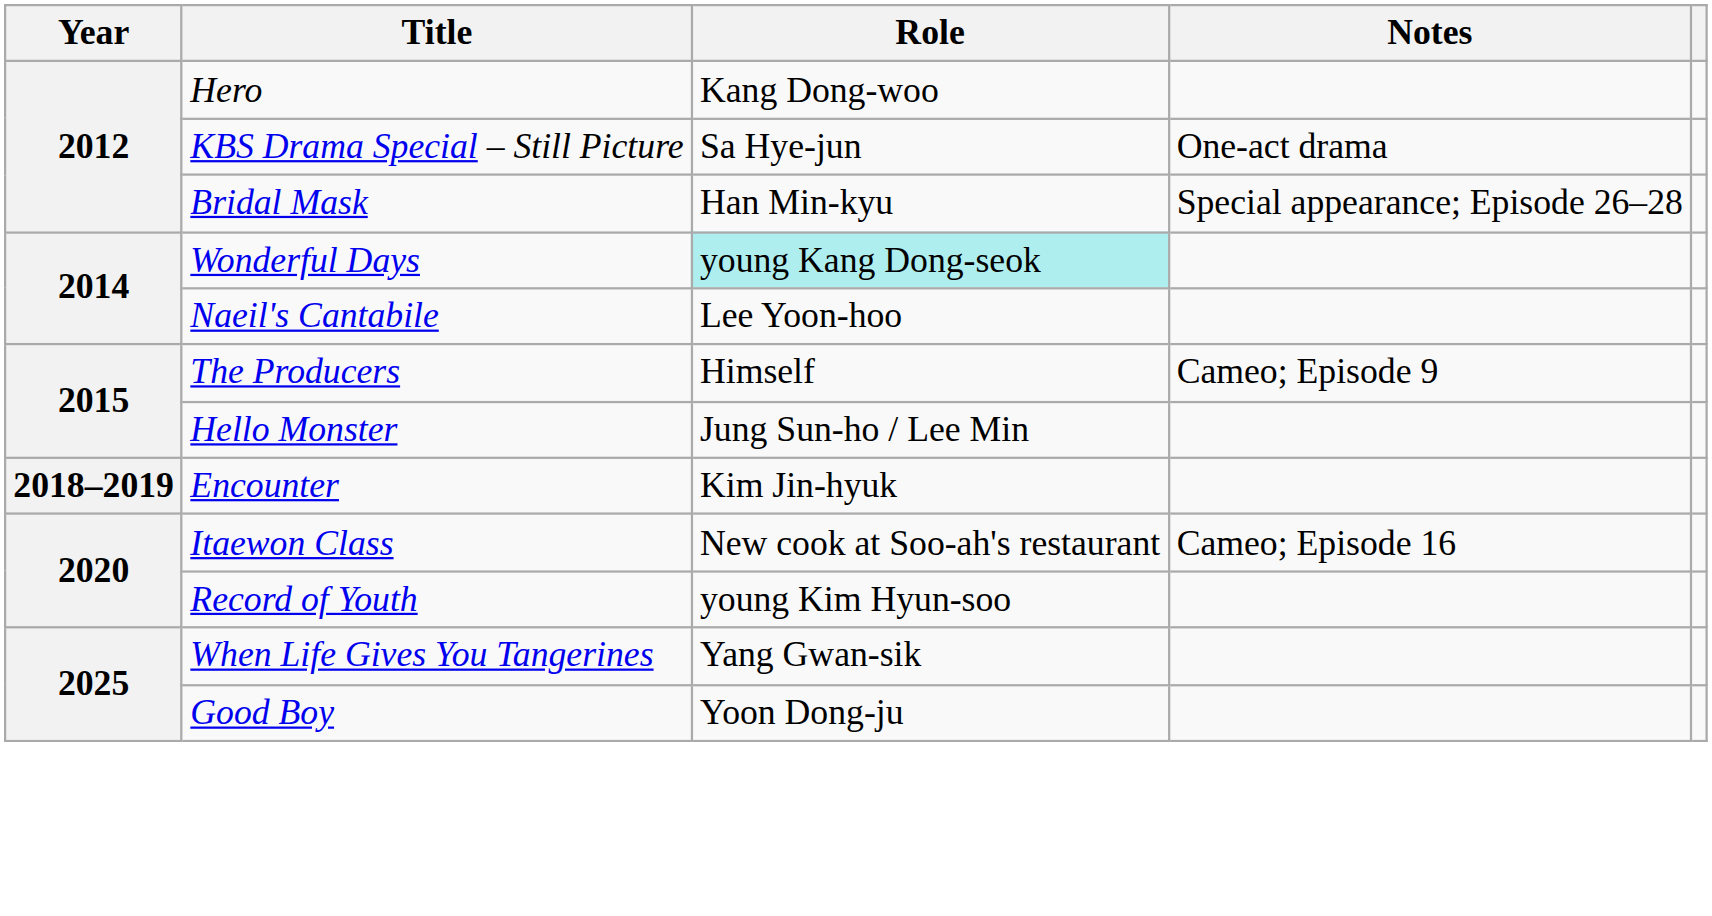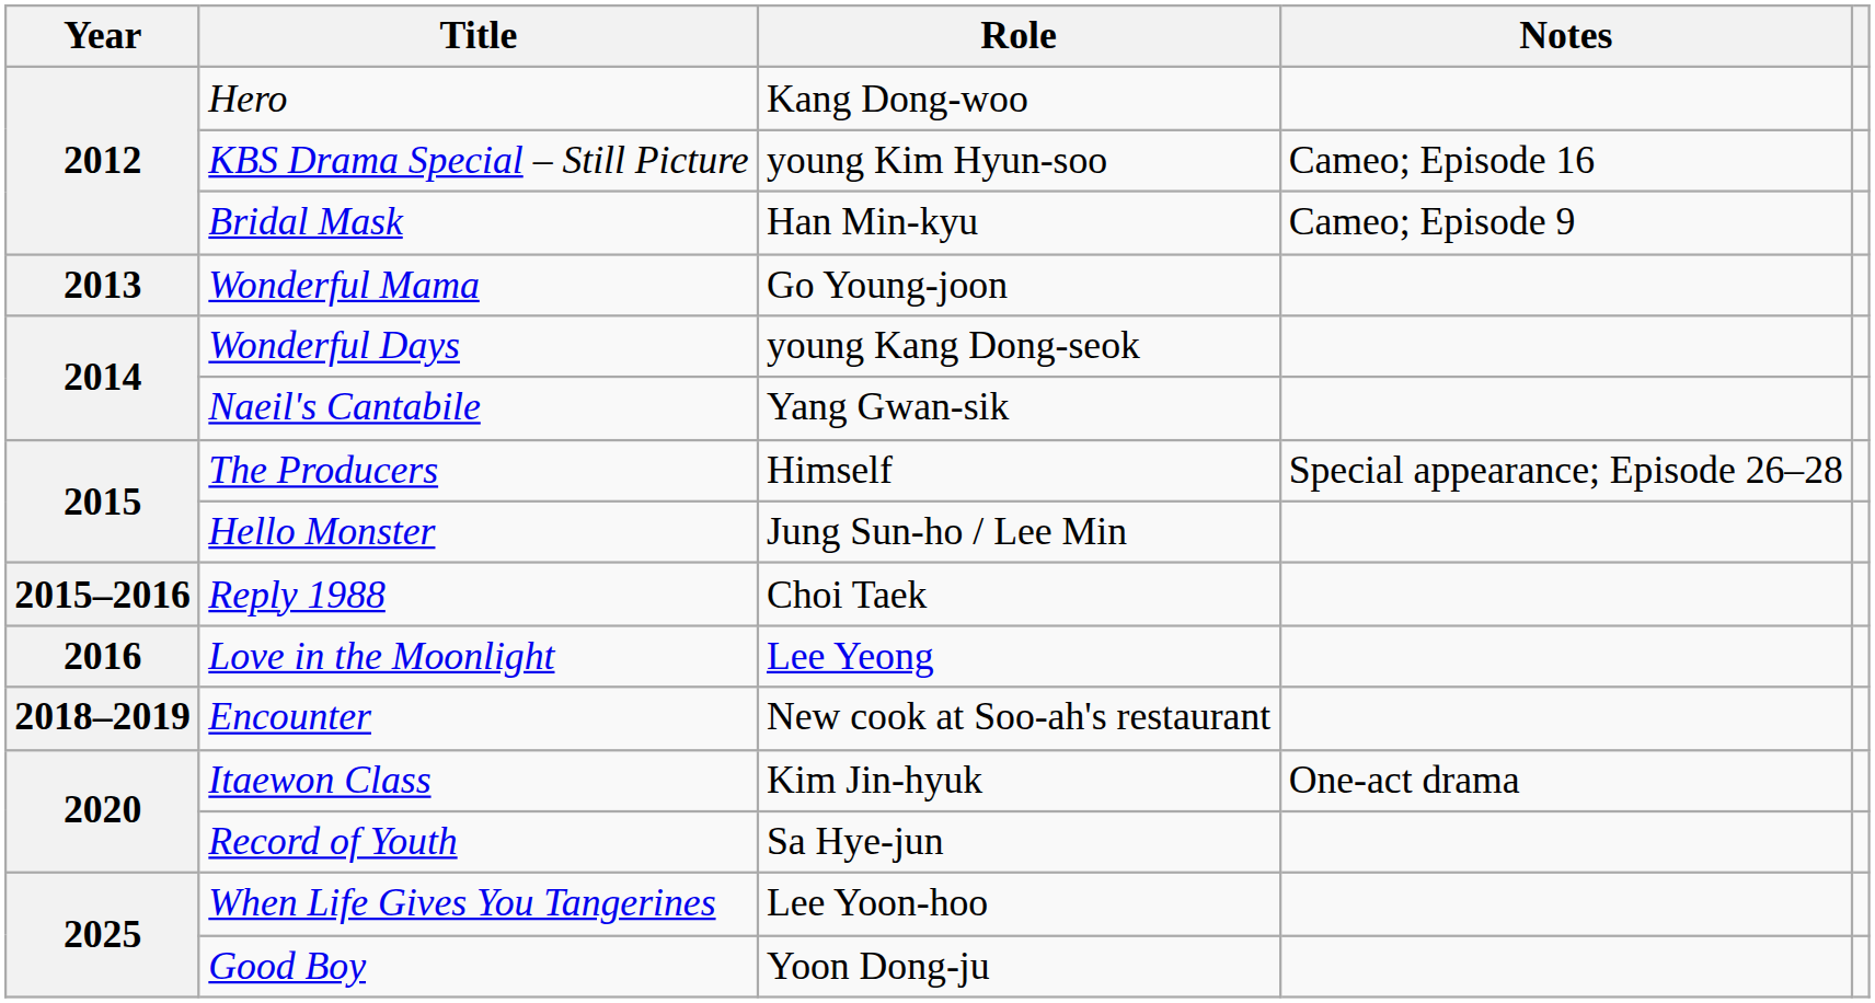 <table class="wikitable sortable plainrowheaders">
 <tr>
 <th>Year</th>
 <th>Title</th>
 <th>Role</th>
 <th scope="col" class="unsortable">Notes</th>
 <th scope="col" class="unsortable"></th>
 </tr>
 <tr>
 <th scope="row" rowspan="3">2012</th>
 <td><em>Hero</em></td>
 <td>Kang Dong-woo</td>
 <td></td>
 <td></td>
 </tr>
 <tr>
 <td><em><a href='#'>KBS Drama Special</a> – Still Picture</em></td>
-<td>Sa Hye-jun</td>
-<td>One-act drama</td>
+<td>young Kim Hyun-soo</td>
+<td>Cameo; Episode 16</td>
 <td></td>
 </tr>
 <tr>
 <td><em><a href='#'>Bridal Mask</a></em></td>
 <td>Han Min-kyu</td>
-<td>Special appearance; Episode 26–28</td>
+<td>Cameo; Episode 9</td>
+<td style="text-align:center"></td>
+</tr>
+<tr>
+<th scope="row">2013</th>
+<td><em><a href='#'>Wonderful Mama</a></em></td>
+<td>Go Young-joon</td>
+<td></td>
 <td style="text-align:center"></td>
 </tr>
 <tr>
 <th scope="row" rowspan="2">2014</th>
 <td><em><a href='#'>Wonderful Days</a></em></td>
-<td style="background: paleturquoise;">young Kang Dong-seok</td>
+<td>young Kang Dong-seok</td>
 <td></td>
 <td style="text-align:center"></td>
 </tr>
 <tr>
 <td><em><a href='#'>Naeil's Cantabile</a></em></td>
-<td>Lee Yoon-hoo</td>
+<td>Yang Gwan-sik</td>
 <td></td>
 <td style="text-align:center"></td>
 </tr>
 <tr>
 <th scope="row" rowspan="2">2015</th>
 <td><em><a href='#'>The Producers</a></em></td>
 <td>Himself</td>
-<td>Cameo; Episode 9</td>
+<td>Special appearance; Episode 26–28</td>
 <td style="text-align:center"></td>
 </tr>
 <tr>
 <td><em><a href='#'>Hello Monster</a></em></td>
 <td>Jung Sun-ho / Lee Min</td>
 <td></td>
 <td style="text-align:center"></td>
 </tr>
 <tr>
+<th scope="row">2015–2016</th>
+<td><em><a href='#'>Reply 1988</a></em></td>
+<td>Choi Taek</td>
+<td></td>
+<td style="text-align:center"></td>
+</tr>
+<tr>
+<th scope="row">2016</th>
+<td><em><a href='#'>Love in the Moonlight</a></em></td>
+<td><a href='#'>Lee Yeong</a></td>
+<td></td>
+<td style="text-align:center"></td>
+</tr>
+<tr>
 <th scope="row">2018–2019</th>
 <td><em><a href='#'>Encounter</a></em></td>
-<td>Kim Jin-hyuk</td>
+<td>New cook at Soo-ah's restaurant</td>
 <td></td>
 <td style="text-align:center"></td>
 </tr>
 <tr>
 <th scope="row" rowspan="2">2020</th>
 <td><em><a href='#'>Itaewon Class</a></em></td>
-<td>New cook at Soo-ah's restaurant</td>
-<td>Cameo; Episode 16</td>
+<td>Kim Jin-hyuk</td>
+<td>One-act drama</td>
 <td style="text-align:center"></td>
 </tr>
 <tr>
 <td><em><a href='#'>Record of Youth</a></em></td>
-<td>young Kim Hyun-soo</td>
+<td>Sa Hye-jun</td>
 <td></td>
 <td style="text-align:center"></td>
 </tr>
 <tr>
 <th rowspan="2" scope="row">2025</th>
 <td><a href='#'><em>When Life Gives You Tangerines</em></a></td>
-<td>Yang Gwan-sik</td>
+<td>Lee Yoon-hoo</td>
 <td></td>
 <td style="text-align:center"></td>
 </tr>
 <tr>
 <td><em><a href='#'>Good Boy</a></em></td>
 <td>Yoon Dong-ju</td>
 <td></td>
 <td style="text-align:center"></td>
 </tr>
 </table>
